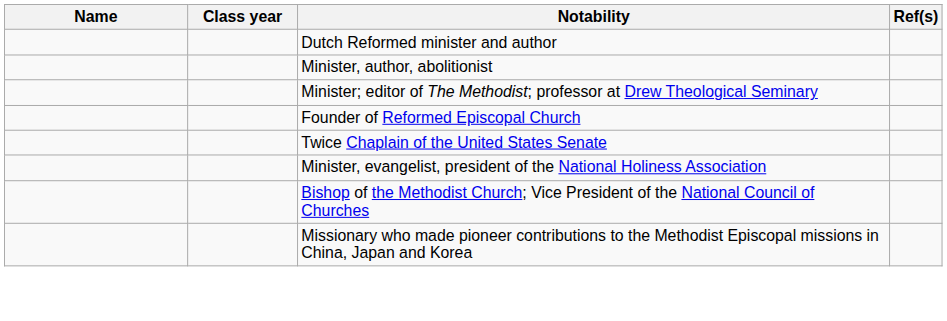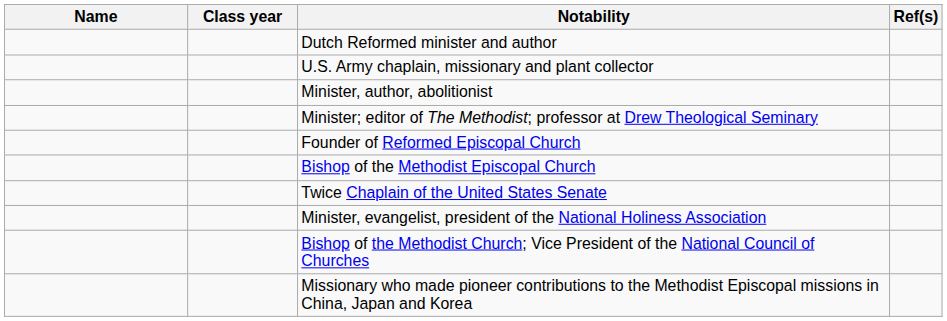 <table class="wikitable sortable" style="width:75%;">
 <tr valign="top">
 <th style="width:20%;">Name</th>
 <th style="width:12%;">Class year</th>
 <th style="width:65%;" class="unsortable">Notability</th>
 <th style="width:3%;" class="unsortable">Ref(s)</th>
 </tr>
 <tr valign="top">
 <td></td>
 <td></td>
 <td>Dutch Reformed minister and author</td>
+<td></td>
+</tr>
+<tr>
+<td></td>
+<td></td>
+<td>U.S. Army chaplain, missionary and plant collector</td>
 <td></td>
 </tr>
 <tr>
 <td></td>
 <td></td>
 <td>Minister, author, abolitionist</td>
 <td></td>
 </tr>
 <tr>
 <td></td>
 <td></td>
 <td>Minister; editor of <em>The Methodist</em>; professor at <a href='#'>Drew Theological Seminary</a></td>
 <td></td>
 </tr>
 <tr>
 <td></td>
 <td></td>
 <td>Founder of <a href='#'>Reformed Episcopal Church</a></td>
+<td></td>
+</tr>
+<tr>
+<td></td>
+<td></td>
+<td><a href='#'>Bishop</a> of the <a href='#'>Methodist Episcopal Church</a></td>
 <td></td>
 </tr>
 <tr>
 <td></td>
 <td></td>
 <td>Twice <a href='#'>Chaplain of the United States Senate</a></td>
 <td></td>
 </tr>
 <tr>
 <td></td>
 <td></td>
 <td>Minister, evangelist, president of the <a href='#'>National Holiness Association</a></td>
 <td></td>
 </tr>
 <tr>
 <td></td>
 <td></td>
 <td><a href='#'>Bishop</a> of <a href='#'>the Methodist Church</a>; Vice President of the <a href='#'>National Council of Churches</a></td>
 <td></td>
 </tr>
 <tr>
 <td></td>
 <td></td>
 <td>Missionary who made pioneer contributions to the Methodist Episcopal missions in China, Japan and Korea</td>
 <td></td>
 </tr>
 </table>
